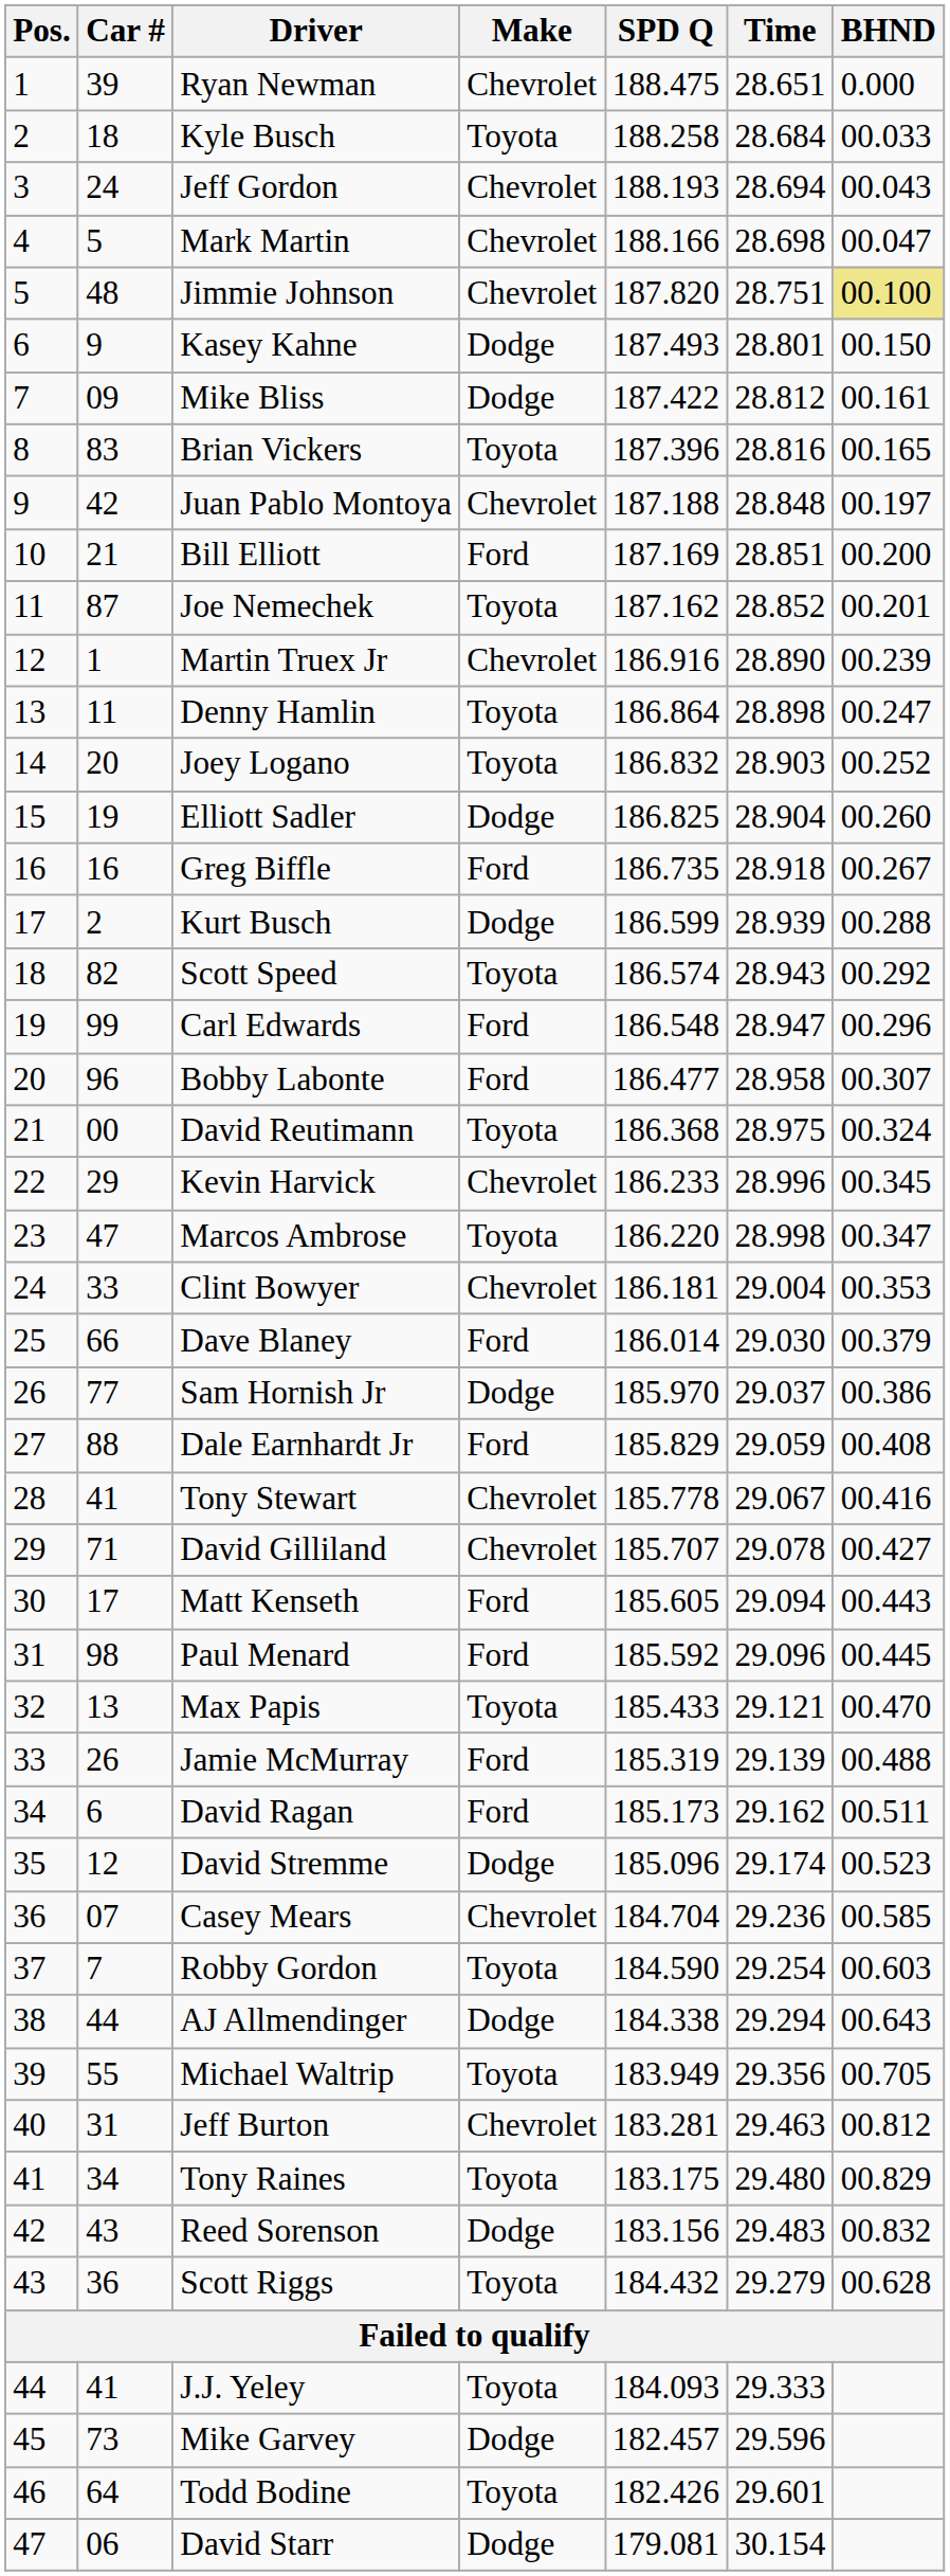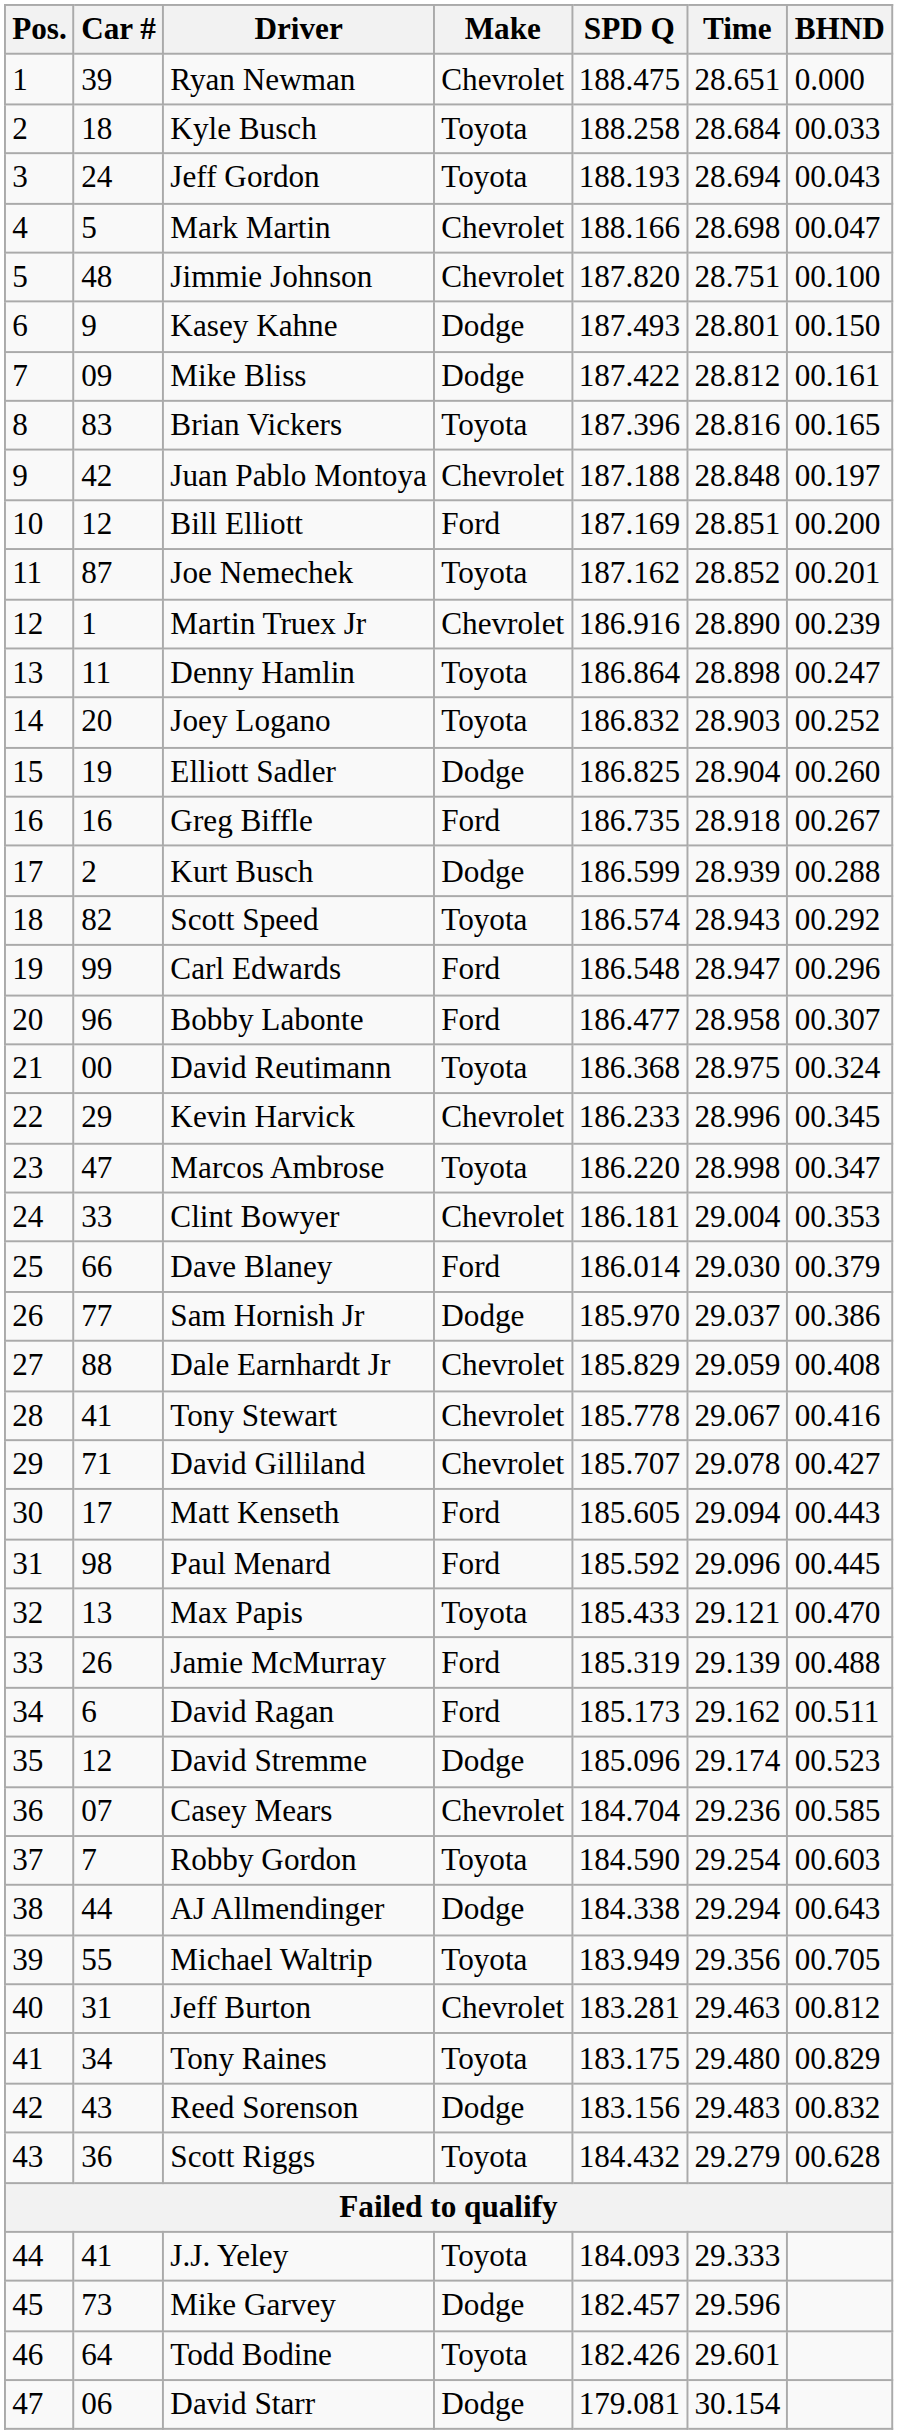 <table class="wikitable">
 <tr>
 <th colspan="1" rowspan="1">Pos.</th>
 <th colspan="1" rowspan="1">Car #</th>
 <th colspan="1" rowspan="1"><abbr>Driver</abbr></th>
 <th colspan="1" rowspan="1"><abbr>Make</abbr></th>
 <th colspan="1" rowspan="1"><abbr>SPD Q</abbr></th>
 <th colspan="1" rowspan="1"><abbr>Time</abbr></th>
 <th colspan="1" rowspan="1"><abbr>BHND</abbr></th>
 </tr>
 <tr>
 <td>1</td>
 <td>39</td>
 <td>Ryan Newman</td>
 <td>Chevrolet</td>
 <td>188.475</td>
 <td>28.651</td>
 <td>0.000</td>
 </tr>
 <tr>
 <td>2</td>
 <td>18</td>
 <td>Kyle Busch</td>
 <td>Toyota</td>
 <td>188.258</td>
 <td>28.684</td>
 <td>00.033</td>
 </tr>
 <tr>
 <td>3</td>
 <td>24</td>
 <td>Jeff Gordon</td>
-<td>Chevrolet</td>
+<td>Toyota</td>
 <td>188.193</td>
 <td>28.694</td>
 <td>00.043</td>
 </tr>
 <tr>
 <td>4</td>
 <td>5</td>
 <td>Mark Martin</td>
 <td>Chevrolet</td>
 <td>188.166</td>
 <td>28.698</td>
 <td>00.047</td>
 </tr>
 <tr>
 <td>5</td>
 <td>48</td>
 <td>Jimmie Johnson</td>
 <td>Chevrolet</td>
 <td>187.820</td>
 <td>28.751</td>
-<td style="background: khaki;">00.100</td>
+<td>00.100</td>
 </tr>
 <tr>
 <td>6</td>
 <td>9</td>
 <td>Kasey Kahne</td>
 <td>Dodge</td>
 <td>187.493</td>
 <td>28.801</td>
 <td>00.150</td>
 </tr>
 <tr>
 <td>7</td>
 <td>09</td>
 <td>Mike Bliss</td>
 <td>Dodge</td>
 <td>187.422</td>
 <td>28.812</td>
 <td>00.161</td>
 </tr>
 <tr>
 <td>8</td>
 <td>83</td>
 <td>Brian Vickers</td>
 <td>Toyota</td>
 <td>187.396</td>
 <td>28.816</td>
 <td>00.165</td>
 </tr>
 <tr>
 <td>9</td>
 <td>42</td>
 <td>Juan Pablo Montoya</td>
 <td>Chevrolet</td>
 <td>187.188</td>
 <td>28.848</td>
 <td>00.197</td>
 </tr>
 <tr>
 <td>10</td>
-<td>21</td>
+<td>12</td>
 <td>Bill Elliott</td>
 <td>Ford</td>
 <td>187.169</td>
 <td>28.851</td>
 <td>00.200</td>
 </tr>
 <tr>
 <td>11</td>
 <td>87</td>
 <td>Joe Nemechek</td>
 <td>Toyota</td>
 <td>187.162</td>
 <td>28.852</td>
 <td>00.201</td>
 </tr>
 <tr>
 <td>12</td>
 <td>1</td>
 <td>Martin Truex Jr</td>
 <td>Chevrolet</td>
 <td>186.916</td>
 <td>28.890</td>
 <td>00.239</td>
 </tr>
 <tr>
 <td>13</td>
 <td>11</td>
 <td>Denny Hamlin</td>
 <td>Toyota</td>
 <td>186.864</td>
 <td>28.898</td>
 <td>00.247</td>
 </tr>
 <tr>
 <td>14</td>
 <td>20</td>
 <td>Joey Logano</td>
 <td>Toyota</td>
 <td>186.832</td>
 <td>28.903</td>
 <td>00.252</td>
 </tr>
 <tr>
 <td>15</td>
 <td>19</td>
 <td>Elliott Sadler</td>
 <td>Dodge</td>
 <td>186.825</td>
 <td>28.904</td>
 <td>00.260</td>
 </tr>
 <tr>
 <td>16</td>
 <td>16</td>
 <td>Greg Biffle</td>
 <td>Ford</td>
 <td>186.735</td>
 <td>28.918</td>
 <td>00.267</td>
 </tr>
 <tr>
 <td>17</td>
 <td>2</td>
 <td>Kurt Busch</td>
 <td>Dodge</td>
 <td>186.599</td>
 <td>28.939</td>
 <td>00.288</td>
 </tr>
 <tr>
 <td>18</td>
 <td>82</td>
 <td>Scott Speed</td>
 <td>Toyota</td>
 <td>186.574</td>
 <td>28.943</td>
 <td>00.292</td>
 </tr>
 <tr>
 <td>19</td>
 <td>99</td>
 <td>Carl Edwards</td>
 <td>Ford</td>
 <td>186.548</td>
 <td>28.947</td>
 <td>00.296</td>
 </tr>
 <tr>
 <td>20</td>
 <td>96</td>
 <td>Bobby Labonte</td>
 <td>Ford</td>
 <td>186.477</td>
 <td>28.958</td>
 <td>00.307</td>
 </tr>
 <tr>
 <td>21</td>
 <td>00</td>
 <td>David Reutimann</td>
 <td>Toyota</td>
 <td>186.368</td>
 <td>28.975</td>
 <td>00.324</td>
 </tr>
 <tr>
 <td>22</td>
 <td>29</td>
 <td>Kevin Harvick</td>
 <td>Chevrolet</td>
 <td>186.233</td>
 <td>28.996</td>
 <td>00.345</td>
 </tr>
 <tr>
 <td>23</td>
 <td>47</td>
 <td>Marcos Ambrose</td>
 <td>Toyota</td>
 <td>186.220</td>
 <td>28.998</td>
 <td>00.347</td>
 </tr>
 <tr>
 <td>24</td>
 <td>33</td>
 <td>Clint Bowyer</td>
 <td>Chevrolet</td>
 <td>186.181</td>
 <td>29.004</td>
 <td>00.353</td>
 </tr>
 <tr>
 <td>25</td>
 <td>66</td>
 <td>Dave Blaney</td>
 <td>Ford</td>
 <td>186.014</td>
 <td>29.030</td>
 <td>00.379</td>
 </tr>
 <tr>
 <td>26</td>
 <td>77</td>
 <td>Sam Hornish Jr</td>
 <td>Dodge</td>
 <td>185.970</td>
 <td>29.037</td>
 <td>00.386</td>
 </tr>
 <tr>
 <td>27</td>
 <td>88</td>
 <td>Dale Earnhardt Jr</td>
-<td>Ford</td>
+<td>Chevrolet</td>
 <td>185.829</td>
 <td>29.059</td>
 <td>00.408</td>
 </tr>
 <tr>
 <td>28</td>
 <td>41</td>
 <td>Tony Stewart</td>
 <td>Chevrolet</td>
 <td>185.778</td>
 <td>29.067</td>
 <td>00.416</td>
 </tr>
 <tr>
 <td>29</td>
 <td>71</td>
 <td>David Gilliland</td>
 <td>Chevrolet</td>
 <td>185.707</td>
 <td>29.078</td>
 <td>00.427</td>
 </tr>
 <tr>
 <td>30</td>
 <td>17</td>
 <td>Matt Kenseth</td>
 <td>Ford</td>
 <td>185.605</td>
 <td>29.094</td>
 <td>00.443</td>
 </tr>
 <tr>
 <td>31</td>
 <td>98</td>
 <td>Paul Menard</td>
 <td>Ford</td>
 <td>185.592</td>
 <td>29.096</td>
 <td>00.445</td>
 </tr>
 <tr>
 <td>32</td>
 <td>13</td>
 <td>Max Papis</td>
 <td>Toyota</td>
 <td>185.433</td>
 <td>29.121</td>
 <td>00.470</td>
 </tr>
 <tr>
 <td>33</td>
 <td>26</td>
 <td>Jamie McMurray</td>
 <td>Ford</td>
 <td>185.319</td>
 <td>29.139</td>
 <td>00.488</td>
 </tr>
 <tr>
 <td>34</td>
 <td>6</td>
 <td>David Ragan</td>
 <td>Ford</td>
 <td>185.173</td>
 <td>29.162</td>
 <td>00.511</td>
 </tr>
 <tr>
 <td>35</td>
 <td>12</td>
 <td>David Stremme</td>
 <td>Dodge</td>
 <td>185.096</td>
 <td>29.174</td>
 <td>00.523</td>
 </tr>
 <tr>
 <td>36</td>
 <td>07</td>
 <td>Casey Mears</td>
 <td>Chevrolet</td>
 <td>184.704</td>
 <td>29.236</td>
 <td>00.585</td>
 </tr>
 <tr>
 <td>37</td>
 <td>7</td>
 <td>Robby Gordon</td>
 <td>Toyota</td>
 <td>184.590</td>
 <td>29.254</td>
 <td>00.603</td>
 </tr>
 <tr>
 <td>38</td>
 <td>44</td>
 <td>AJ Allmendinger</td>
 <td>Dodge</td>
 <td>184.338</td>
 <td>29.294</td>
 <td>00.643</td>
 </tr>
 <tr>
 <td>39</td>
 <td>55</td>
 <td>Michael Waltrip</td>
 <td>Toyota</td>
 <td>183.949</td>
 <td>29.356</td>
 <td>00.705</td>
 </tr>
 <tr>
 <td>40</td>
 <td>31</td>
 <td>Jeff Burton</td>
 <td>Chevrolet</td>
 <td>183.281</td>
 <td>29.463</td>
 <td>00.812</td>
 </tr>
 <tr>
 <td>41</td>
 <td>34</td>
 <td>Tony Raines</td>
 <td>Toyota</td>
 <td>183.175</td>
 <td>29.480</td>
 <td>00.829</td>
 </tr>
 <tr>
 <td>42</td>
 <td>43</td>
 <td>Reed Sorenson</td>
 <td>Dodge</td>
 <td>183.156</td>
 <td>29.483</td>
 <td>00.832</td>
 </tr>
 <tr>
 <td>43</td>
 <td>36</td>
 <td>Scott Riggs</td>
 <td>Toyota</td>
 <td>184.432</td>
 <td>29.279</td>
 <td>00.628</td>
 </tr>
 <tr>
 <th colspan="7">Failed to qualify</th>
 </tr>
 <tr>
 <td>44</td>
 <td>41</td>
 <td>J.J. Yeley</td>
 <td>Toyota</td>
 <td>184.093</td>
 <td>29.333</td>
 <td></td>
 </tr>
 <tr>
 <td>45</td>
 <td>73</td>
 <td>Mike Garvey</td>
 <td>Dodge</td>
 <td>182.457</td>
 <td>29.596</td>
 <td></td>
 </tr>
 <tr>
 <td>46</td>
 <td>64</td>
 <td>Todd Bodine</td>
 <td>Toyota</td>
 <td>182.426</td>
 <td>29.601</td>
 <td></td>
 </tr>
 <tr>
 <td>47</td>
 <td>06</td>
 <td>David Starr</td>
 <td>Dodge</td>
 <td>179.081</td>
 <td>30.154</td>
 <td></td>
 </tr>
 </table>
